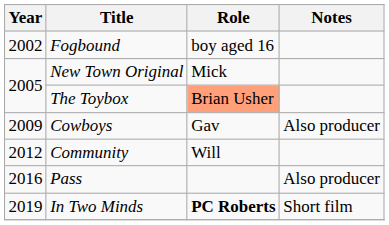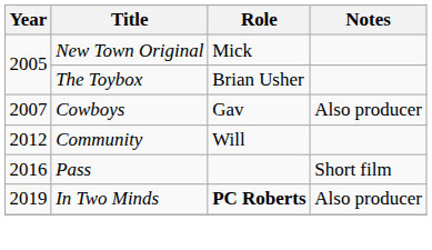 <table class="wikitable sortable">
 <tr>
 <th>Year</th>
 <th>Title</th>
 <th>Role</th>
 <th class="unsortable">Notes</th>
-</tr>
-<tr>
-<td>2002</td>
-<td><em>Fogbound</em></td>
-<td>boy aged 16</td>
-<td></td>
 </tr>
 <tr>
 <td rowspan="2">2005</td>
 <td><em>New Town Original</em></td>
 <td>Mick</td>
 <td></td>
 </tr>
 <tr>
 <td><em>The Toybox</em></td>
-<td style="background: lightsalmon;">Brian Usher</td>
+<td>Brian Usher</td>
 <td></td>
 </tr>
 <tr>
-<td>2009</td>
+<td>2007</td>
 <td><em>Cowboys</em></td>
 <td>Gav</td>
 <td>Also producer</td>
 </tr>
 <tr>
 <td>2012</td>
 <td><em>Community</em></td>
 <td>Will</td>
 <td></td>
 </tr>
 <tr>
 <td>2016</td>
 <td><em>Pass</em></td>
 <td></td>
-<td>Also producer</td>
+<td>Short film</td>
 </tr>
 <tr>
 <td>2019</td>
 <td><em>In Two Minds</em></td>
 <td><strong>PC Roberts</strong></td>
-<td>Short film</td>
+<td>Also producer</td>
 </tr>
 <tr>
 </tr>
 </table>
